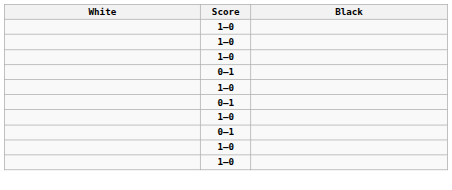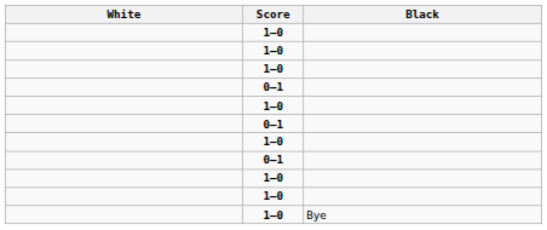 <table class="wikitable" style="text-align: center;">
 <tr>
 <th align="right" width="270">White</th>
 <th width="65">Score</th>
 <th align="left" width="270">Black</th>
 </tr>
 <tr>
 <td align=left><strong></strong></td>
 <td align=center><strong>1–0</strong></td>
 <td align=left></td>
 </tr>
 <tr>
 <td align=left><strong></strong></td>
 <td align=center><strong>1–0</strong></td>
 <td align=left></td>
 </tr>
 <tr>
 <td align=left><strong></strong></td>
 <td align=center><strong>1–0</strong></td>
 <td align=left></td>
 </tr>
 <tr>
 <td align=left></td>
 <td align=center><strong>0–1</strong></td>
 <td align=left><strong></strong></td>
 </tr>
 <tr>
 <td align=left><strong></strong></td>
 <td align=center><strong>1–0</strong></td>
 <td align=left></td>
 </tr>
 <tr>
 <td align=left></td>
 <td align=center><strong>0–1</strong></td>
 <td align=left><strong></strong></td>
 </tr>
 <tr>
 <td align=left><strong></strong></td>
 <td align=center><strong>1–0</strong></td>
 <td align=left></td>
 </tr>
 <tr>
 <td align=left></td>
 <td align=center><strong>0–1</strong></td>
 <td align=left><strong></strong></td>
 </tr>
 <tr>
 <td align=left><strong></strong></td>
 <td align=center><strong>1–0</strong></td>
 <td align=left></td>
 </tr>
 <tr>
 <td align=left><strong></strong></td>
 <td align=center><strong>1–0</strong></td>
 <td align=left></td>
 </tr>
+<tr>
+<td align=left><strong></strong></td>
+<td align=center><strong>1–0</strong></td>
+<td align=left>Bye</td>
+</tr>
 </table>
